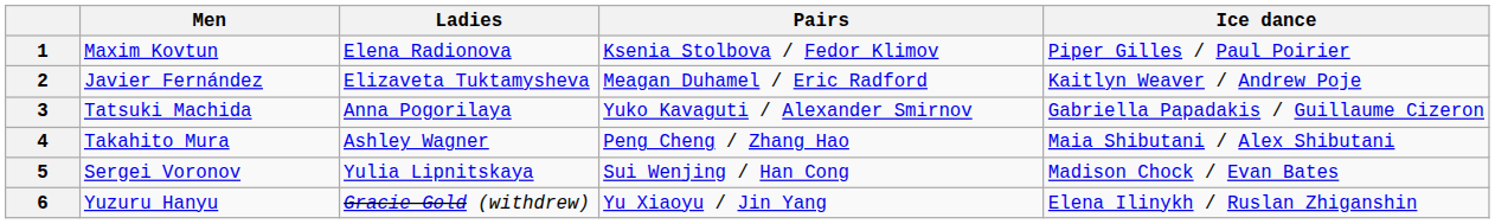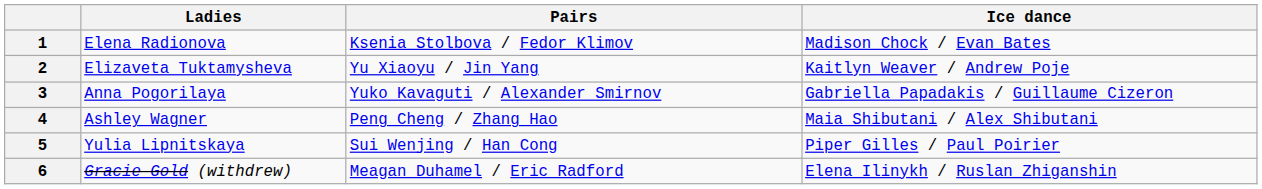 <table class="wikitable unsortable" style="text-align:left">
 <tr>
 <th scope="col" style="width:5%"></th>
-<th scope="col" style="width:17.5%">Men</th>
 <th scope="col" style="width:17.5%">Ladies</th>
 <th scope="col" style="width:30%">Pairs</th>
 <th scope="col" style="width:30%">Ice dance</th>
 </tr>
 <tr>
 <th scope="row">1</th>
-<td> <a href='#'>Maxim Kovtun</a></td>
 <td> <a href='#'>Elena Radionova</a></td>
 <td> <a href='#'>Ksenia Stolbova</a> / <a href='#'>Fedor Klimov</a></td>
-<td> <a href='#'>Piper Gilles</a> / <a href='#'>Paul Poirier</a></td>
+<td> <a href='#'>Madison Chock</a> / <a href='#'>Evan Bates</a></td>
 </tr>
 <tr>
 <th scope="row">2</th>
-<td> <a href='#'>Javier Fernández</a></td>
 <td> <a href='#'>Elizaveta Tuktamysheva</a></td>
-<td> <a href='#'>Meagan Duhamel</a> / <a href='#'>Eric Radford</a></td>
+<td> <a href='#'>Yu Xiaoyu</a> / <a href='#'>Jin Yang</a></td>
 <td> <a href='#'>Kaitlyn Weaver</a> / <a href='#'>Andrew Poje</a></td>
 </tr>
 <tr>
 <th scope="row">3</th>
-<td> <a href='#'>Tatsuki Machida</a></td>
 <td> <a href='#'>Anna Pogorilaya</a></td>
 <td> <a href='#'>Yuko Kavaguti</a> / <a href='#'>Alexander Smirnov</a></td>
 <td> <a href='#'>Gabriella Papadakis</a> / <a href='#'>Guillaume Cizeron</a></td>
 </tr>
 <tr>
 <th scope="row">4</th>
-<td> <a href='#'>Takahito Mura</a></td>
 <td> <a href='#'>Ashley Wagner</a></td>
 <td> <a href='#'>Peng Cheng</a> / <a href='#'>Zhang Hao</a></td>
 <td> <a href='#'>Maia Shibutani</a> / <a href='#'>Alex Shibutani</a></td>
 </tr>
 <tr>
 <th scope="row">5</th>
-<td> <a href='#'>Sergei Voronov</a></td>
 <td> <a href='#'>Yulia Lipnitskaya</a></td>
 <td> <a href='#'>Sui Wenjing</a> / <a href='#'>Han Cong</a></td>
-<td> <a href='#'>Madison Chock</a> / <a href='#'>Evan Bates</a></td>
+<td> <a href='#'>Piper Gilles</a> / <a href='#'>Paul Poirier</a></td>
 </tr>
 <tr>
 <th scope="row">6</th>
-<td> <a href='#'>Yuzuru Hanyu</a></td>
 <td> <em><s><a href='#'>Gracie Gold</a></s> (withdrew)</em></td>
-<td> <a href='#'>Yu Xiaoyu</a> / <a href='#'>Jin Yang</a></td>
+<td> <a href='#'>Meagan Duhamel</a> / <a href='#'>Eric Radford</a></td>
 <td> <a href='#'>Elena Ilinykh</a> / <a href='#'>Ruslan Zhiganshin</a></td>
 </tr>
 </table>
